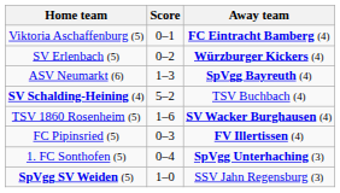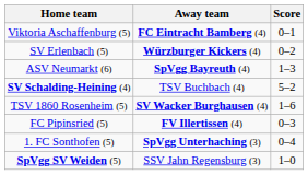 <table class="wikitable" style="text-align: center">
 <tr>
 <th>Home team</th>
+<th>Away team</th>
 <th>Score</th>
-<th>Away team</th>
 </tr>
 <tr>
 <td><a href='#'>Viktoria Aschaffenburg</a> <small>(5)</small></td>
+<td><strong><a href='#'>FC Eintracht Bamberg</a></strong> <small>(4)</small></td>
 <td>0–1</td>
-<td><strong><a href='#'>FC Eintracht Bamberg</a></strong> <small>(4)</small></td>
 </tr>
 <tr>
 <td><a href='#'>SV Erlenbach</a> <small>(5)</small></td>
+<td><strong><a href='#'>Würzburger Kickers</a></strong> <small>(4)</small></td>
 <td>0–2</td>
-<td><strong><a href='#'>Würzburger Kickers</a></strong> <small>(4)</small></td>
 </tr>
 <tr>
 <td><a href='#'>ASV Neumarkt</a> <small>(6)</small></td>
+<td><strong><a href='#'>SpVgg Bayreuth</a></strong> <small>(4)</small></td>
 <td>1–3</td>
-<td><strong><a href='#'>SpVgg Bayreuth</a></strong> <small>(4)</small></td>
 </tr>
 <tr>
 <td><strong><a href='#'>SV Schalding-Heining</a></strong> <small>(4)</small></td>
+<td><a href='#'>TSV Buchbach</a> <small>(4)</small></td>
 <td>5–2</td>
-<td><a href='#'>TSV Buchbach</a> <small>(4)</small></td>
 </tr>
 <tr>
 <td><a href='#'>TSV 1860 Rosenheim</a> <small>(5)</small></td>
+<td><strong><a href='#'>SV Wacker Burghausen</a></strong> <small>(4)</small></td>
 <td>1–6</td>
-<td><strong><a href='#'>SV Wacker Burghausen</a></strong> <small>(4)</small></td>
 </tr>
 <tr>
 <td><a href='#'>FC Pipinsried</a> <small>(5)</small></td>
+<td><strong><a href='#'>FV Illertissen</a></strong> <small>(4)</small></td>
 <td>0–3</td>
-<td><strong><a href='#'>FV Illertissen</a></strong> <small>(4)</small></td>
 </tr>
 <tr>
 <td><a href='#'>1. FC Sonthofen</a> <small>(5)</small></td>
+<td><strong><a href='#'>SpVgg Unterhaching</a></strong> <small>(3)</small></td>
 <td>0–4</td>
-<td><strong><a href='#'>SpVgg Unterhaching</a></strong> <small>(3)</small></td>
 </tr>
 <tr>
 <td><strong><a href='#'>SpVgg SV Weiden</a></strong> <small>(5)</small></td>
+<td><a href='#'>SSV Jahn Regensburg</a> <small>(3)</small></td>
 <td>1–0</td>
-<td><a href='#'>SSV Jahn Regensburg</a> <small>(3)</small></td>
 </tr>
 </table>
